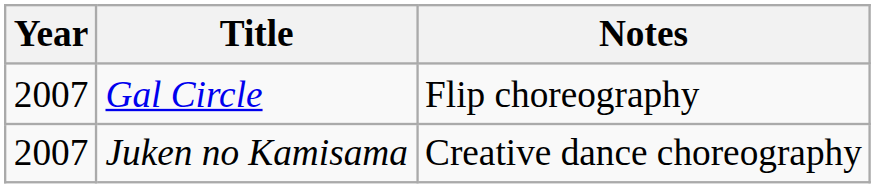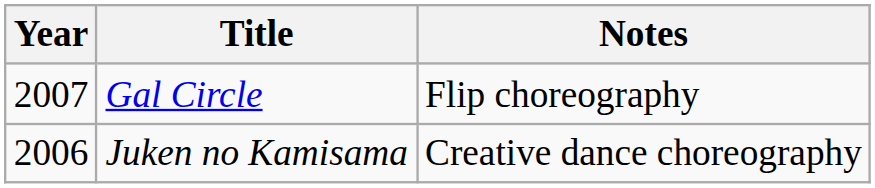 <table class="wikitable">
 <tr>
 <th>Year</th>
 <th>Title</th>
 <th>Notes</th>
 </tr>
 <tr>
 <td>2007</td>
 <td><em><a href='#'>Gal Circle</a></em></td>
 <td>Flip choreography</td>
 </tr>
 <tr>
-<td>2007</td>
+<td>2006</td>
 <td><em>Juken no Kamisama</em></td>
 <td>Creative dance choreography</td>
 </tr>
 </table>
